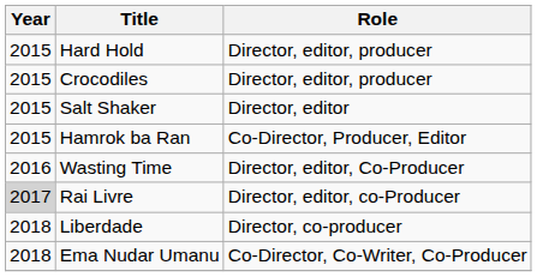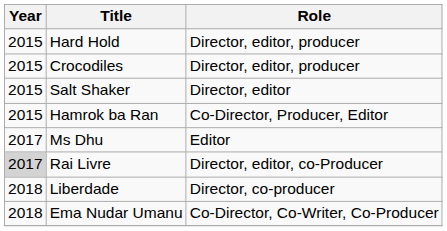 <table class="wikitable sortable">
 <tr>
 <th>Year</th>
 <th>Title</th>
 <th>Role</th>
 </tr>
 <tr>
 <td>2015</td>
 <td>Hard Hold</td>
 <td>Director, editor, producer</td>
 </tr>
 <tr>
 <td>2015</td>
 <td>Crocodiles</td>
 <td>Director, editor, producer</td>
 </tr>
 <tr>
 <td>2015</td>
 <td>Salt Shaker</td>
 <td>Director, editor</td>
 </tr>
 <tr>
 <td>2015</td>
 <td>Hamrok ba Ran</td>
 <td>Co-Director, Producer, Editor</td>
 </tr>
 <tr>
-<td>2016</td>
-<td>Wasting Time</td>
-<td>Director, editor, Co-Producer</td>
+<td>2017</td>
+<td>Ms Dhu</td>
+<td>Editor</td>
 </tr>
 <tr>
 <td style="background: lightgrey;">2017</td>
 <td>Rai Livre</td>
 <td>Director, editor, co-Producer</td>
 </tr>
 <tr>
 <td>2018</td>
 <td>Liberdade</td>
 <td>Director, co-producer</td>
 </tr>
 <tr>
 <td>2018</td>
 <td>Ema Nudar Umanu</td>
 <td>Co-Director, Co-Writer, Co-Producer</td>
 </tr>
 <tr>
 </tr>
 </table>
